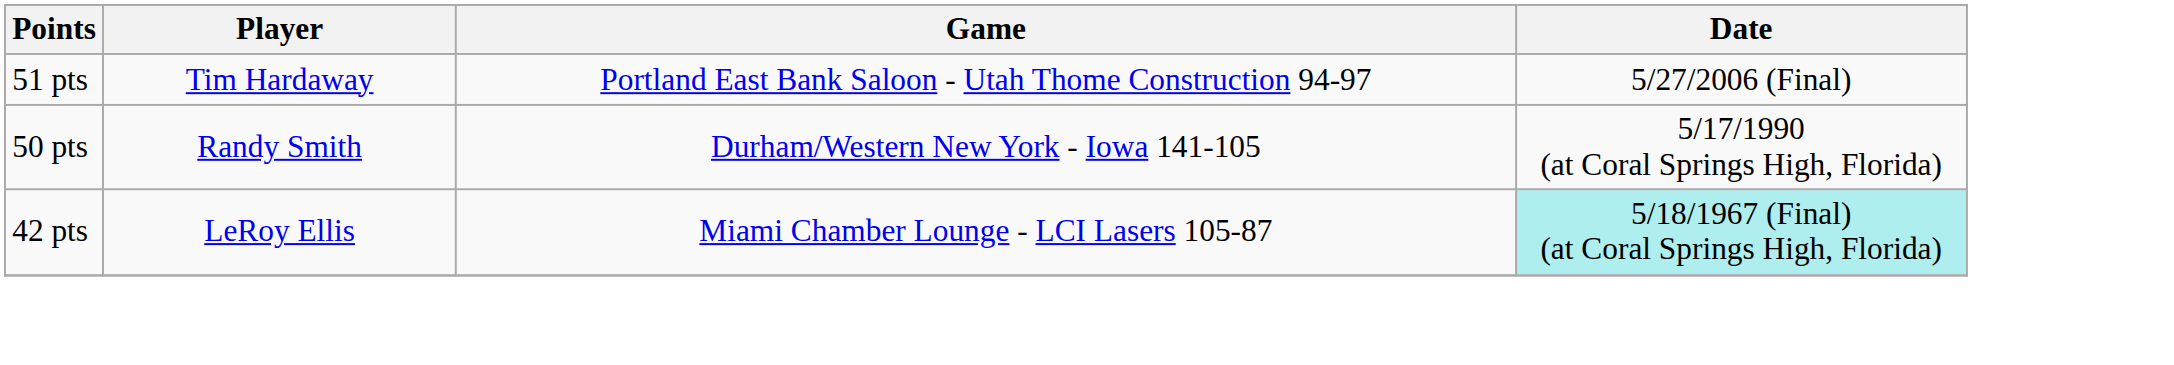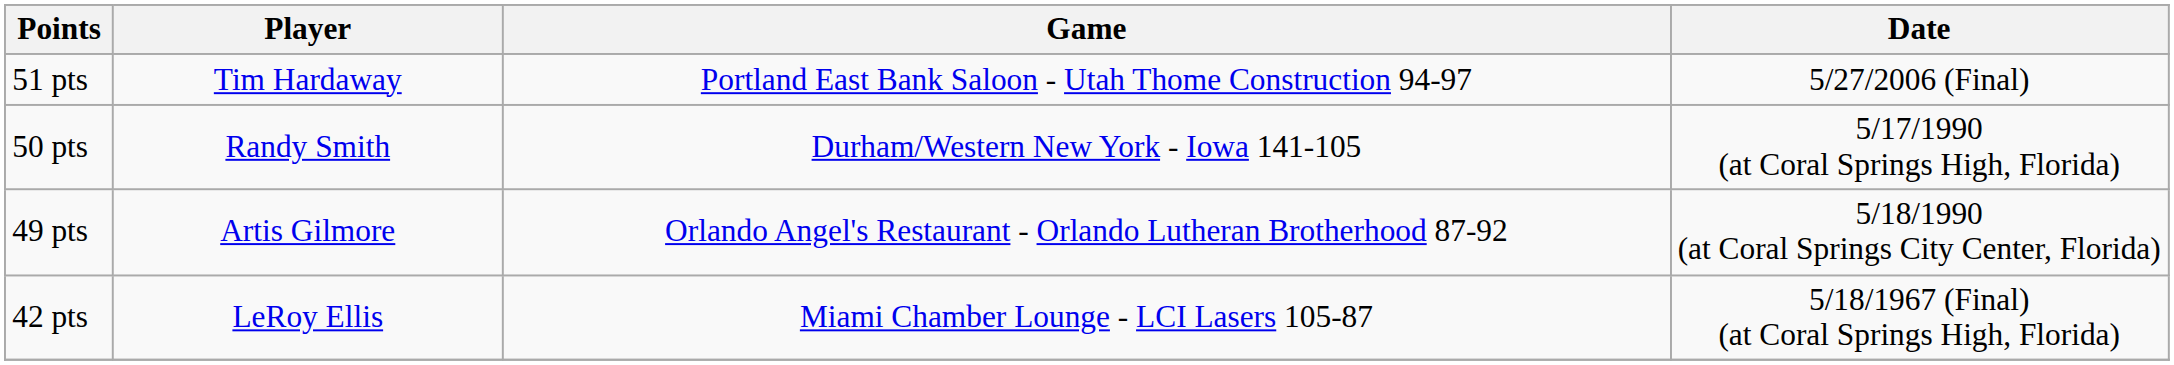 <table class="wikitable">
 <tr>
 <th width=5%>Points</th>
 <th width=18%>Player</th>
 <th width=54%>Game</th>
 <th width=23%>Date</th>
 </tr>
 <tr>
 <td>51 pts</td>
 <td align=center><a href='#'>Tim Hardaway</a></td>
 <td align=center><a href='#'>Portland East Bank Saloon</a> - <a href='#'>Utah Thome Construction</a> 94-97</td>
 <td align=center>5/27/2006 (Final)</td>
 </tr>
 <tr>
 <td>50 pts</td>
 <td align=center><a href='#'>Randy Smith</a></td>
 <td align=center><a href='#'>Durham/Western New York</a> - <a href='#'>Iowa</a> 141-105</td>
 <td align=center>5/17/1990 <br> (at Coral Springs High, Florida)</td>
 </tr>
 <tr>
+<td>49 pts</td>
+<td align=center><a href='#'>Artis Gilmore</a></td>
+<td align=center><a href='#'>Orlando Angel's Restaurant</a> - <a href='#'>Orlando Lutheran Brotherhood</a> 87-92</td>
+<td align=center>5/18/1990 <br> (at Coral Springs City Center, Florida)</td>
+</tr>
+<tr>
 <td>42 pts</td>
 <td align=center><a href='#'>LeRoy Ellis</a></td>
 <td align=center><a href='#'>Miami Chamber Lounge</a> - <a href='#'>LCI Lasers</a> 105-87</td>
-<td align=center style="background: paleturquoise;">5/18/1967 (Final) <br> (at Coral Springs High, Florida)</td>
+<td align=center>5/18/1967 (Final) <br> (at Coral Springs High, Florida)</td>
 </tr>
 <tr>
 </tr>
 </table>
